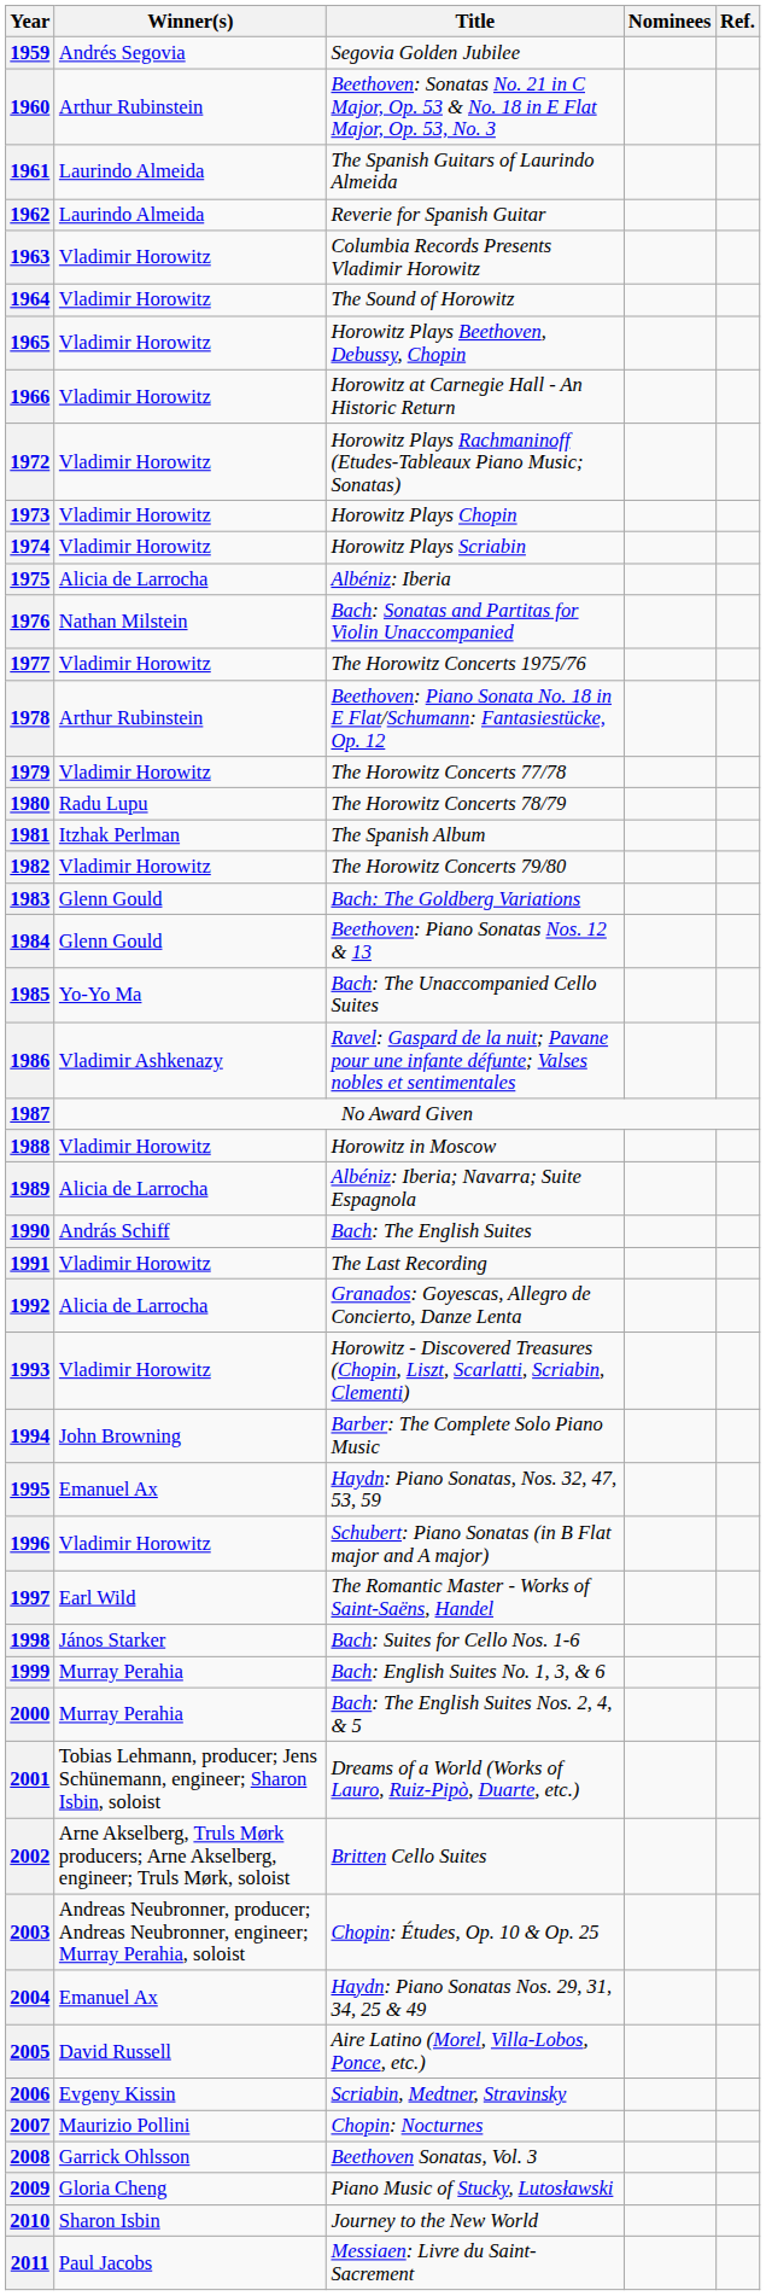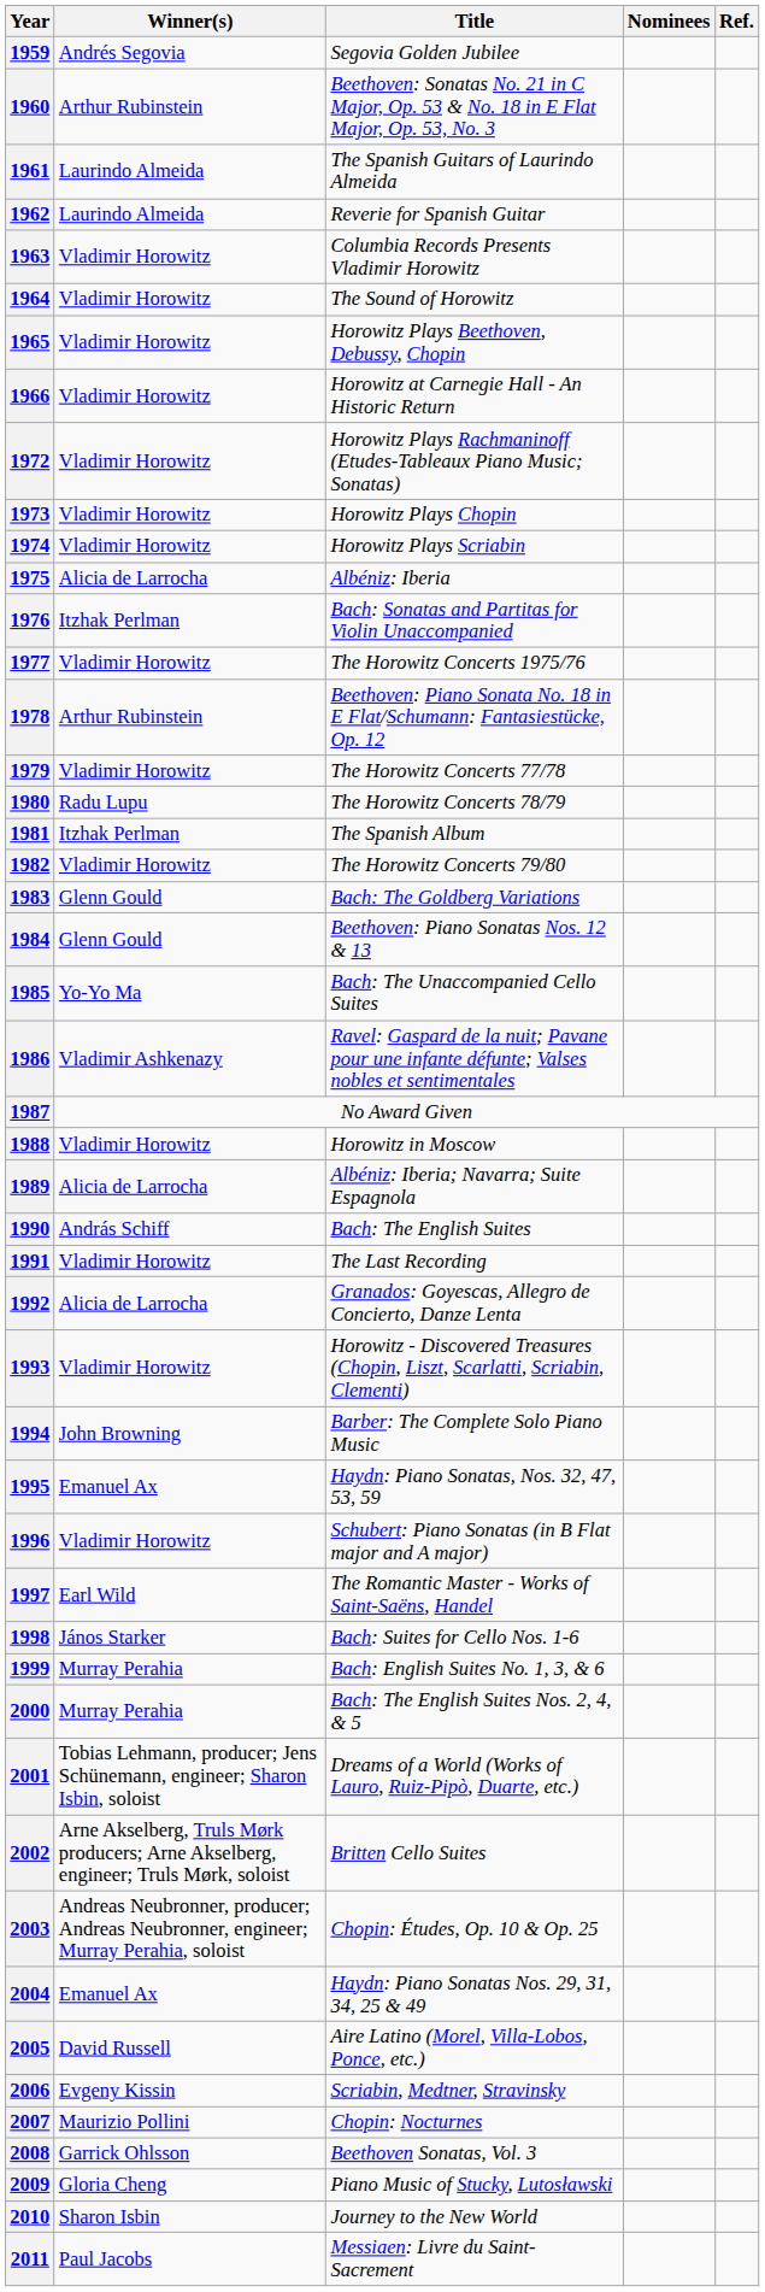 <table class="wikitable sortable">
 <tr>
 <th scope="col">Year</th>
 <th scope="col">Winner(s)</th>
 <th scope="col">Title</th>
 <th scope="col" class="unsortable">Nominees</th>
 <th scope="col" class="unsortable">Ref.</th>
 </tr>
 <tr>
 <th scope="row" align="center"><a href='#'>1959</a></th>
 <td><a href='#'>Andrés Segovia</a></td>
 <td><em>Segovia Golden Jubilee</em></td>
 <td></td>
 <td align="center"></td>
 </tr>
 <tr>
 <th scope="row" align="center"><a href='#'>1960</a></th>
 <td><a href='#'>Arthur Rubinstein</a></td>
 <td><em><a href='#'>Beethoven</a>: Sonatas <a href='#'>No. 21 in C Major, Op. 53</a> & <a href='#'>No. 18 in E Flat Major, Op. 53, No. 3</a></em></td>
 <td></td>
 <td align="center"></td>
 </tr>
 <tr>
 <th scope="row" align="center"><a href='#'>1961</a></th>
 <td><a href='#'>Laurindo Almeida</a></td>
 <td><em>The Spanish Guitars of Laurindo Almeida</em></td>
 <td></td>
 <td align="center"></td>
 </tr>
 <tr>
 <th scope="row" align="center"><a href='#'>1962</a></th>
 <td><a href='#'>Laurindo Almeida</a></td>
 <td><em>Reverie for Spanish Guitar</em></td>
 <td></td>
 <td align="center"></td>
 </tr>
 <tr>
 <th scope="row" align="center"><a href='#'>1963</a></th>
 <td><a href='#'>Vladimir Horowitz</a></td>
 <td><em>Columbia Records Presents Vladimir Horowitz</em></td>
 <td></td>
 <td align="center"></td>
 </tr>
 <tr>
 <th scope="row" align="center"><a href='#'>1964</a></th>
 <td><a href='#'>Vladimir Horowitz</a></td>
 <td><em>The Sound of Horowitz</em></td>
 <td></td>
 <td align="center"></td>
 </tr>
 <tr>
 <th scope="row" align="center"><a href='#'>1965</a></th>
 <td><a href='#'>Vladimir Horowitz</a></td>
 <td><em>Horowitz Plays <a href='#'>Beethoven</a>, <a href='#'>Debussy</a>, <a href='#'>Chopin</a></em></td>
 <td></td>
 <td align="center"></td>
 </tr>
 <tr>
 <th scope="row" align="center"><a href='#'>1966</a></th>
 <td><a href='#'>Vladimir Horowitz</a></td>
 <td><em>Horowitz at Carnegie Hall - An Historic Return</em></td>
 <td></td>
 <td align="center"></td>
 </tr>
 <tr>
 <th scope="row" align="center"><a href='#'>1972</a></th>
 <td><a href='#'>Vladimir Horowitz</a></td>
 <td><em>Horowitz Plays <a href='#'>Rachmaninoff</a> (Etudes-Tableaux Piano Music; Sonatas)</em></td>
 <td></td>
 <td align="center"></td>
 </tr>
 <tr>
 <th scope="row" align="center"><a href='#'>1973</a></th>
 <td><a href='#'>Vladimir Horowitz</a></td>
 <td><em>Horowitz Plays <a href='#'>Chopin</a></em></td>
 <td></td>
 <td align="center"></td>
 </tr>
 <tr>
 <th scope="row" align="center"><a href='#'>1974</a></th>
 <td><a href='#'>Vladimir Horowitz</a></td>
 <td><em>Horowitz Plays <a href='#'>Scriabin</a></em></td>
 <td></td>
 <td align="center"></td>
 </tr>
 <tr>
 <th scope="row" align="center"><a href='#'>1975</a></th>
 <td><a href='#'>Alicia de Larrocha</a></td>
 <td><em><a href='#'>Albéniz</a>: Iberia</em></td>
 <td></td>
 <td align="center"></td>
 </tr>
 <tr>
 <th scope="row" align="center"><a href='#'>1976</a></th>
-<td><a href='#'>Nathan Milstein</a></td>
+<td><a href='#'>Itzhak Perlman</a></td>
 <td><em><a href='#'>Bach</a>: <a href='#'>Sonatas and Partitas for Violin Unaccompanied</a></em></td>
 <td></td>
 <td align="center"></td>
 </tr>
 <tr>
 <th scope="row" align="center"><a href='#'>1977</a></th>
 <td><a href='#'>Vladimir Horowitz</a></td>
 <td><em>The Horowitz Concerts 1975/76</em></td>
 <td></td>
 <td align="center"></td>
 </tr>
 <tr>
 <th scope="row" align="center"><a href='#'>1978</a></th>
 <td><a href='#'>Arthur Rubinstein</a></td>
 <td><em><a href='#'>Beethoven</a>: <a href='#'>Piano Sonata No. 18 in E Flat</a>/<a href='#'>Schumann</a>: <a href='#'>Fantasiestücke, Op. 12</a></em></td>
 <td></td>
 <td align="center"></td>
 </tr>
 <tr>
 <th scope="row" align="center"><a href='#'>1979</a></th>
 <td><a href='#'>Vladimir Horowitz</a></td>
 <td><em>The Horowitz Concerts 77/78</em></td>
 <td></td>
 <td align="center"></td>
 </tr>
 <tr>
 <th scope="row" align="center"><a href='#'>1980</a></th>
 <td><a href='#'>Radu Lupu</a></td>
 <td><em>The Horowitz Concerts 78/79</em></td>
 <td></td>
 <td align="center"></td>
 </tr>
 <tr>
 <th scope="row" align="center"><a href='#'>1981</a></th>
 <td><a href='#'>Itzhak Perlman</a></td>
 <td><em>The Spanish Album</em></td>
 <td></td>
 <td align="center"></td>
 </tr>
 <tr>
 <th scope="row" align="center"><a href='#'>1982</a></th>
 <td><a href='#'>Vladimir Horowitz</a></td>
 <td><em>The Horowitz Concerts 79/80</em></td>
 <td></td>
 <td align="center"></td>
 </tr>
 <tr>
 <th scope="row" align="center"><a href='#'>1983</a></th>
 <td><a href='#'>Glenn Gould</a></td>
 <td><em><a href='#'>Bach: The Goldberg Variations</a></em></td>
 <td></td>
 <td align="center"></td>
 </tr>
 <tr>
 <th scope="row" align="center"><a href='#'>1984</a></th>
 <td><a href='#'>Glenn Gould</a></td>
 <td><em><a href='#'>Beethoven</a>: Piano Sonatas <a href='#'>Nos. 12</a> & <a href='#'>13</a></em></td>
 <td></td>
 <td align="center"></td>
 </tr>
 <tr>
 <th scope="row" align="center"><a href='#'>1985</a></th>
 <td><a href='#'>Yo-Yo Ma</a></td>
 <td><em><a href='#'>Bach</a>: The Unaccompanied Cello Suites</em></td>
 <td></td>
 <td align="center"></td>
 </tr>
 <tr>
 <th scope="row" align="center"><a href='#'>1986</a></th>
 <td><a href='#'>Vladimir Ashkenazy</a></td>
 <td><em><a href='#'>Ravel</a>: <a href='#'>Gaspard de la nuit</a>; <a href='#'>Pavane pour une infante défunte</a>; <a href='#'>Valses nobles et sentimentales</a></em></td>
 <td></td>
 <td align="center"></td>
 </tr>
 <tr>
 <th scope="row" align="center" style="text-align:center;"><a href='#'>1987</a></th>
 <td colspan="4" style="text-align:center;"><em>No Award Given</em></td>
 </tr>
 <tr>
 <th scope="row" align="center"><a href='#'>1988</a></th>
 <td><a href='#'>Vladimir Horowitz</a></td>
 <td><em>Horowitz in Moscow</em></td>
 <td></td>
 <td align="center"></td>
 </tr>
 <tr>
 <th scope="row" align="center"><a href='#'>1989</a></th>
 <td><a href='#'>Alicia de Larrocha</a></td>
 <td><em><a href='#'>Albéniz</a>: Iberia; Navarra; Suite Espagnola</em></td>
 <td></td>
 <td align="center"></td>
 </tr>
 <tr>
 <th scope="row" align="center"><a href='#'>1990</a></th>
 <td><a href='#'>András Schiff</a></td>
 <td><em><a href='#'>Bach</a>: The English Suites</em></td>
 <td></td>
 <td align="center"></td>
 </tr>
 <tr>
 <th scope="row" align="center"><a href='#'>1991</a></th>
 <td><a href='#'>Vladimir Horowitz</a></td>
 <td><em>The Last Recording</em></td>
 <td></td>
 <td align="center"></td>
 </tr>
 <tr>
 <th scope="row" align="center"><a href='#'>1992</a></th>
 <td><a href='#'>Alicia de Larrocha</a></td>
 <td><em><a href='#'>Granados</a>: Goyescas, Allegro de Concierto, Danze Lenta</em></td>
 <td></td>
 <td align="center"></td>
 </tr>
 <tr>
 <th scope="row" align="center"><a href='#'>1993</a></th>
 <td><a href='#'>Vladimir Horowitz</a></td>
 <td><em>Horowitz - Discovered Treasures (<a href='#'>Chopin</a>, <a href='#'>Liszt</a>, <a href='#'>Scarlatti</a>, <a href='#'>Scriabin</a>, <a href='#'>Clementi</a>)</em></td>
 <td></td>
 <td align="center"></td>
 </tr>
 <tr>
 <th scope="row" align="center"><a href='#'>1994</a></th>
 <td><a href='#'>John Browning</a></td>
 <td><em><a href='#'>Barber</a>: The Complete Solo Piano Music</em></td>
 <td></td>
 <td align="center"></td>
 </tr>
 <tr>
 <th scope="row" align="center"><a href='#'>1995</a></th>
 <td><a href='#'>Emanuel Ax</a></td>
 <td><em><a href='#'>Haydn</a>: Piano Sonatas, Nos. 32, 47, 53, 59</em></td>
 <td></td>
 <td align="center"></td>
 </tr>
 <tr>
 <th scope="row" align="center"><a href='#'>1996</a></th>
 <td><a href='#'>Vladimir Horowitz</a></td>
 <td><em><a href='#'>Schubert</a>: Piano Sonatas (in B Flat major and A major)</em></td>
 <td></td>
 <td align="center"></td>
 </tr>
 <tr>
 <th scope="row" align="center"><a href='#'>1997</a></th>
 <td><a href='#'>Earl Wild</a></td>
 <td><em>The Romantic Master - Works of <a href='#'>Saint-Saëns</a>, <a href='#'>Handel</a></em></td>
 <td></td>
 <td align="center"></td>
 </tr>
 <tr>
 <th scope="row" align="center"><a href='#'>1998</a></th>
 <td><a href='#'>János Starker</a></td>
 <td><em><a href='#'>Bach</a>: Suites for Cello Nos. 1-6</em></td>
 <td></td>
 <td align="center"></td>
 </tr>
 <tr>
 <th scope="row" align="center"><a href='#'>1999</a></th>
 <td><a href='#'>Murray Perahia</a></td>
 <td><em><a href='#'>Bach</a>: English Suites No. 1, 3, & 6</em></td>
 <td></td>
 <td align="center"></td>
 </tr>
 <tr>
 <th scope="row" align="center"><a href='#'>2000</a></th>
 <td><a href='#'>Murray Perahia</a></td>
 <td><em><a href='#'>Bach</a>: The English Suites Nos. 2, 4, & 5</em></td>
 <td></td>
 <td align="center"></td>
 </tr>
 <tr>
 <th scope="row" align="center"><a href='#'>2001</a></th>
 <td>Tobias Lehmann, producer; Jens Schünemann, engineer; <a href='#'>Sharon Isbin</a>, soloist</td>
 <td><em>Dreams of a World (Works of <a href='#'>Lauro</a>, <a href='#'>Ruiz-Pipò</a>, <a href='#'>Duarte</a>, etc.)</em></td>
 <td></td>
 <td align="center"></td>
 </tr>
 <tr>
 <th scope="row" align="center"><a href='#'>2002</a></th>
 <td>Arne Akselberg, <a href='#'>Truls Mørk</a> producers; Arne Akselberg, engineer; Truls Mørk, soloist</td>
 <td><em><a href='#'>Britten</a> Cello Suites</em></td>
 <td></td>
 <td align="center"></td>
 </tr>
 <tr>
 <th scope="row" align="center"><a href='#'>2003</a></th>
 <td>Andreas Neubronner, producer; Andreas Neubronner, engineer; <a href='#'>Murray Perahia</a>, soloist</td>
 <td><em><a href='#'>Chopin</a>: Études, Op. 10 & Op. 25</em></td>
 <td></td>
 <td align="center"></td>
 </tr>
 <tr>
 <th scope="row" align="center"><a href='#'>2004</a></th>
 <td><a href='#'>Emanuel Ax</a></td>
 <td><em><a href='#'>Haydn</a>: Piano Sonatas Nos. 29, 31, 34, 25 & 49</em></td>
 <td></td>
 <td align="center"></td>
 </tr>
 <tr>
 <th scope="row" align="center"><a href='#'>2005</a></th>
 <td><a href='#'>David Russell</a></td>
 <td><em>Aire Latino (<a href='#'>Morel</a>, <a href='#'>Villa-Lobos</a>, <a href='#'>Ponce</a>, etc.)</em></td>
 <td></td>
 <td align="center"></td>
 </tr>
 <tr>
 <th scope="row" align="center"><a href='#'>2006</a></th>
 <td><a href='#'>Evgeny Kissin</a></td>
 <td><em><a href='#'>Scriabin</a>, <a href='#'>Medtner</a>, <a href='#'>Stravinsky</a></em></td>
 <td></td>
 <td align="center"></td>
 </tr>
 <tr>
 <th scope="row" align="center"><a href='#'>2007</a></th>
 <td><a href='#'>Maurizio Pollini</a></td>
 <td><em><a href='#'>Chopin</a>: <a href='#'>Nocturnes</a></em></td>
 <td></td>
 <td align="center"></td>
 </tr>
 <tr>
 <th scope="row" align="center"><a href='#'>2008</a></th>
 <td><a href='#'>Garrick Ohlsson</a></td>
 <td><em><a href='#'>Beethoven</a> Sonatas, Vol. 3</em></td>
 <td></td>
 <td align="center"></td>
 </tr>
 <tr>
 <th scope="row" align="center"><a href='#'>2009</a></th>
 <td><a href='#'>Gloria Cheng</a></td>
 <td><em>Piano Music of <a href='#'>Stucky</a>, <a href='#'>Lutosławski</a></em></td>
 <td></td>
 <td align="center"></td>
 </tr>
 <tr>
 <th scope="row" align="center"><a href='#'>2010</a></th>
 <td><a href='#'>Sharon Isbin</a></td>
 <td><em>Journey to the New World</em></td>
 <td></td>
 <td align="center"></td>
 </tr>
 <tr>
 <th scope="row" align="center"><a href='#'>2011</a></th>
 <td><a href='#'>Paul Jacobs</a></td>
 <td><em><a href='#'>Messiaen</a>: Livre du Saint-Sacrement</em></td>
 <td></td>
 <td align="center"></td>
 </tr>
 </table>
